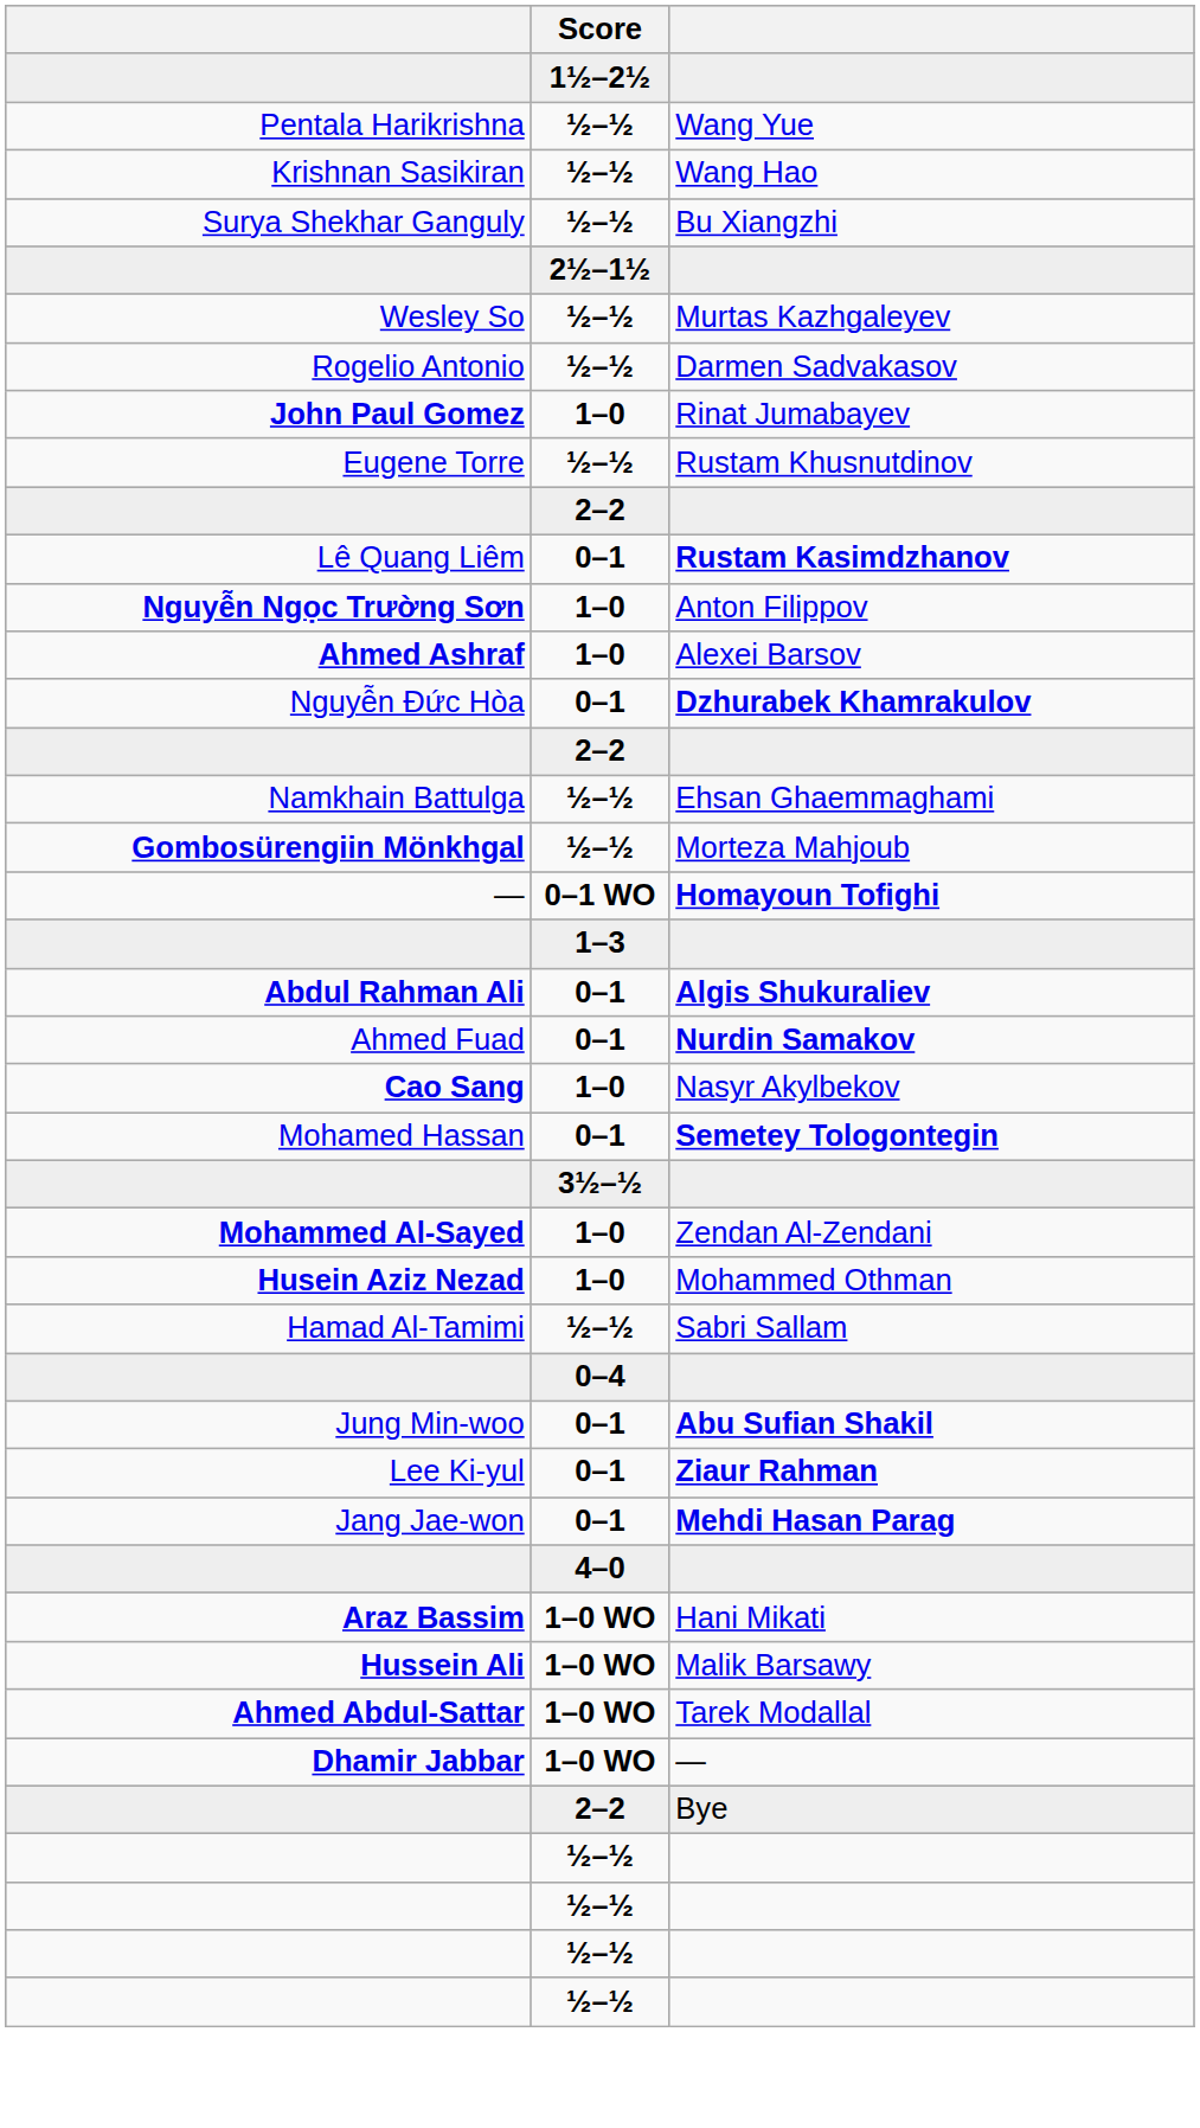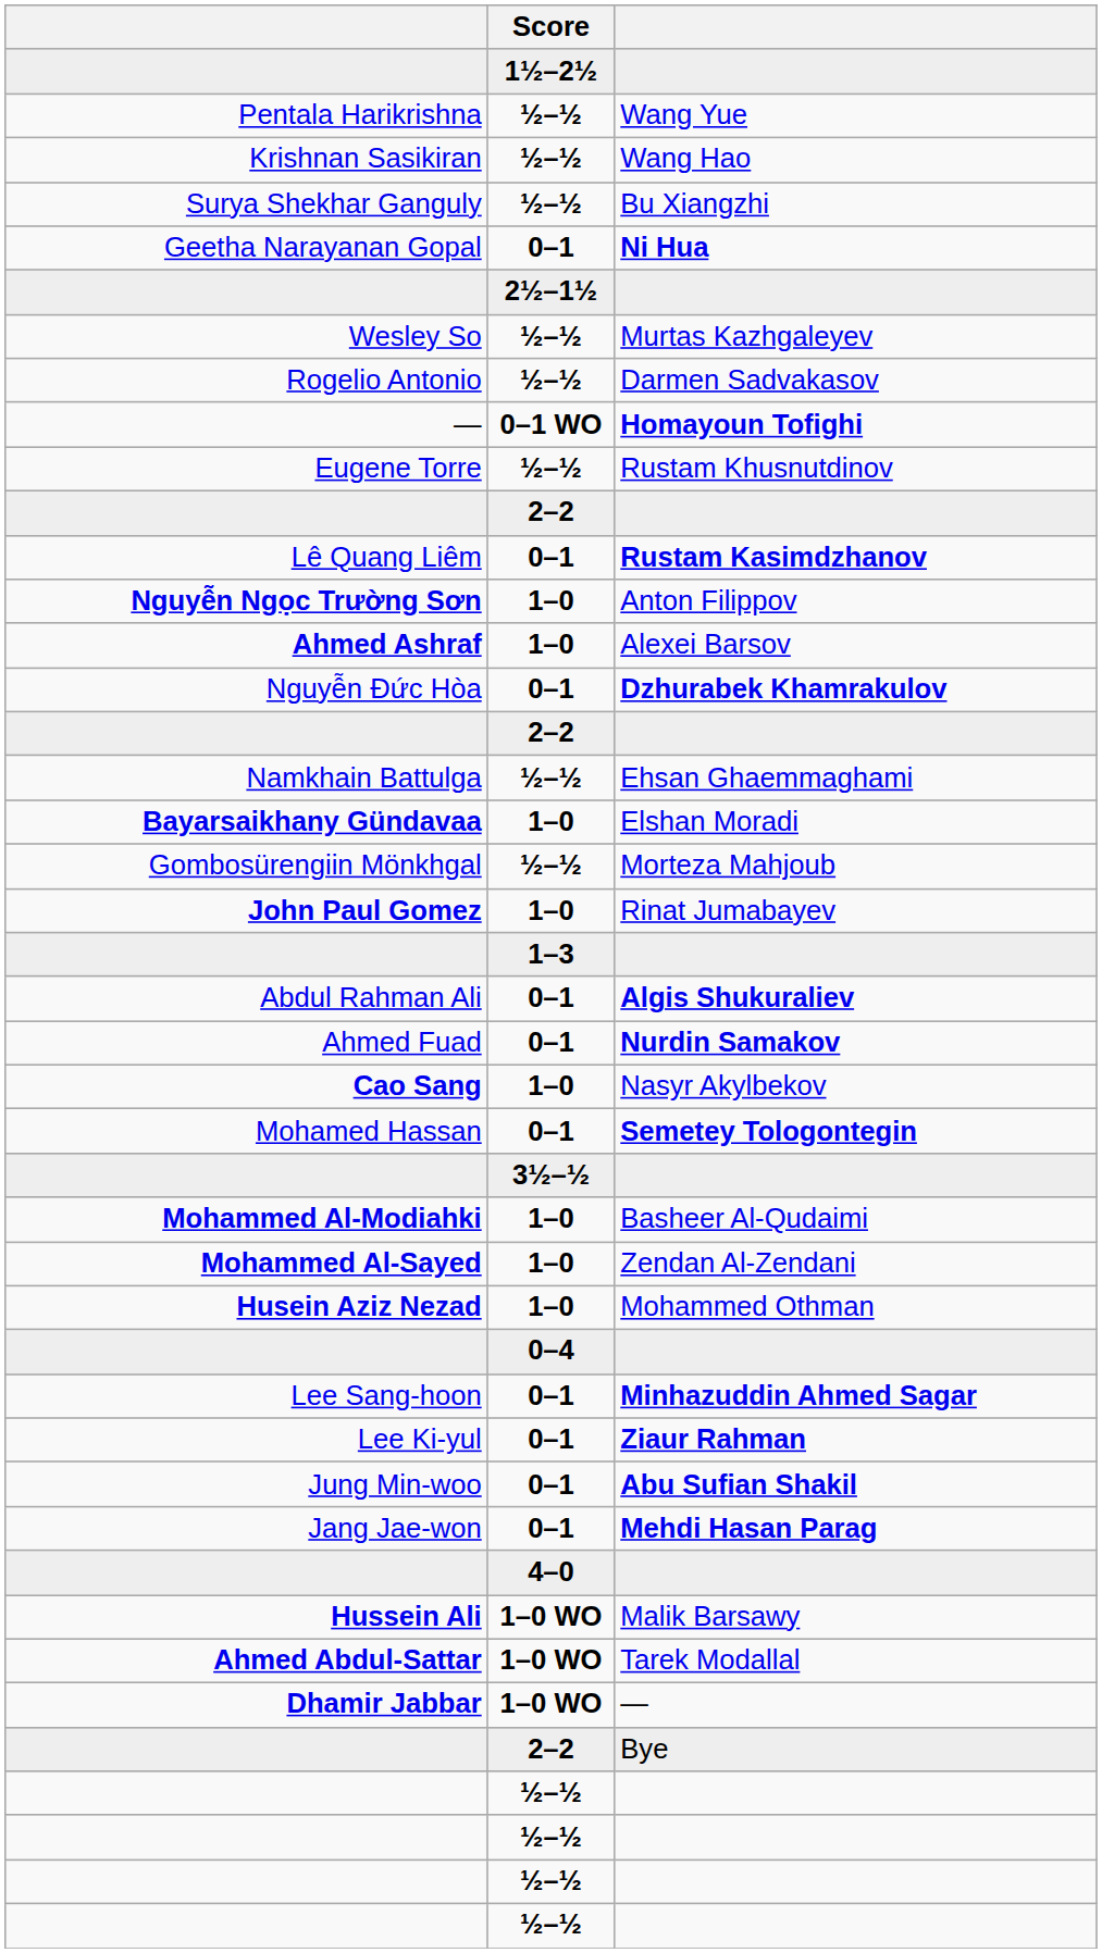 <table class="wikitable" style="text-align: center;">
 <tr>
 <th align="right" width="270"></th>
 <th width="65">Score</th>
 <th align="left" width="270"></th>
 </tr>
 <tr style="background:#eeeeee;">
 <td align=right></td>
 <td align=center><strong>1½–2½</strong></td>
 <td align=left><strong></strong></td>
 </tr>
 <tr>
 <td align=right><a href='#'>Pentala Harikrishna</a></td>
 <td align=center><strong>½–½</strong></td>
 <td align=left><a href='#'>Wang Yue</a></td>
 </tr>
 <tr>
 <td align=right><a href='#'>Krishnan Sasikiran</a></td>
 <td align=center><strong>½–½</strong></td>
 <td align=left><a href='#'>Wang Hao</a></td>
 </tr>
 <tr>
 <td align=right><a href='#'>Surya Shekhar Ganguly</a></td>
 <td align=center><strong>½–½</strong></td>
 <td align=left><a href='#'>Bu Xiangzhi</a></td>
 </tr>
+<tr>
+<td align=right><a href='#'>Geetha Narayanan Gopal</a></td>
+<td align=center><strong>0–1</strong></td>
+<td align=left><strong><a href='#'>Ni Hua</a></strong></td>
+</tr>
 <tr style="background:#eeeeee;">
 <td align=right><strong></strong></td>
 <td align=center><strong>2½–1½</strong></td>
 <td align=left></td>
 </tr>
 <tr>
 <td align=right><a href='#'>Wesley So</a></td>
 <td align=center><strong>½–½</strong></td>
 <td align=left><a href='#'>Murtas Kazhgaleyev</a></td>
 </tr>
 <tr>
 <td align=right><a href='#'>Rogelio Antonio</a></td>
 <td align=center><strong>½–½</strong></td>
 <td align=left><a href='#'>Darmen Sadvakasov</a></td>
 </tr>
 <tr>
-<td align=right><strong><a href='#'>John Paul Gomez</a></strong></td>
-<td align=center><strong>1–0</strong></td>
-<td align=left><a href='#'>Rinat Jumabayev</a></td>
+<td align=right>—</td>
+<td align=center><strong>0–1 WO</strong></td>
+<td align=left><strong><a href='#'>Homayoun Tofighi</a></strong></td>
 </tr>
 <tr>
 <td align=right><a href='#'>Eugene Torre</a></td>
 <td align=center><strong>½–½</strong></td>
 <td align=left><a href='#'>Rustam Khusnutdinov</a></td>
 </tr>
 <tr style="background:#eeeeee;">
 <td align=right></td>
 <td align=center><strong>2–2</strong></td>
 <td align=left></td>
 </tr>
 <tr>
 <td align=right><a href='#'>Lê Quang Liêm</a></td>
 <td align=center><strong>0–1</strong></td>
 <td align=left><strong><a href='#'>Rustam Kasimdzhanov</a></strong></td>
 </tr>
 <tr>
 <td align=right><strong><a href='#'>Nguyễn Ngọc Trường Sơn</a></strong></td>
 <td align=center><strong>1–0</strong></td>
 <td align=left><a href='#'>Anton Filippov</a></td>
 </tr>
 <tr>
 <td align=right><strong><a href='#'>Ahmed Ashraf</a></strong></td>
 <td align=center><strong>1–0</strong></td>
 <td align=left><a href='#'>Alexei Barsov</a></td>
 </tr>
 <tr>
 <td align=right><a href='#'>Nguyễn Đức Hòa</a></td>
 <td align=center><strong>0–1</strong></td>
 <td align=left><strong><a href='#'>Dzhurabek Khamrakulov</a></strong></td>
 </tr>
 <tr style="background:#eeeeee;">
 <td align=right></td>
 <td align=center><strong>2–2</strong></td>
 <td align=left></td>
 </tr>
 <tr>
 <td align=right><a href='#'>Namkhain Battulga</a></td>
 <td align=center><strong>½–½</strong></td>
 <td align=left><a href='#'>Ehsan Ghaemmaghami</a></td>
 </tr>
 <tr>
-<td align=right><strong><a href='#'>Gombosürengiin Mönkhgal</a></strong></td>
+<td align=right><strong><a href='#'>Bayarsaikhany Gündavaa</a></strong></td>
+<td align=center><strong>1–0</strong></td>
+<td align=left><a href='#'>Elshan Moradi</a></td>
+</tr>
+<tr>
+<td align=right><a href='#'>Gombosürengiin Mönkhgal</a></td>
 <td align=center><strong>½–½</strong></td>
 <td align=left><a href='#'>Morteza Mahjoub</a></td>
 </tr>
 <tr>
-<td align=right>—</td>
-<td align=center><strong>0–1 WO</strong></td>
-<td align=left><strong><a href='#'>Homayoun Tofighi</a></strong></td>
+<td align=right><strong><a href='#'>John Paul Gomez</a></strong></td>
+<td align=center><strong>1–0</strong></td>
+<td align=left><a href='#'>Rinat Jumabayev</a></td>
 </tr>
 <tr style="background:#eeeeee;">
 <td align=right></td>
 <td align=center><strong>1–3</strong></td>
 <td align=left><strong></strong></td>
 </tr>
 <tr>
-<td align=right><strong><a href='#'>Abdul Rahman Ali</a></strong></td>
+<td align=right><a href='#'>Abdul Rahman Ali</a></td>
 <td align=center><strong>0–1</strong></td>
 <td align=left><strong><a href='#'>Algis Shukuraliev</a></strong></td>
 </tr>
 <tr>
 <td align=right><a href='#'>Ahmed Fuad</a></td>
 <td align=center><strong>0–1</strong></td>
 <td align=left><strong><a href='#'>Nurdin Samakov</a></strong></td>
 </tr>
 <tr>
 <td align=right><strong><a href='#'>Cao Sang</a></strong></td>
 <td align=center><strong>1–0</strong></td>
 <td align=left><a href='#'>Nasyr Akylbekov</a></td>
 </tr>
 <tr>
 <td align=right><a href='#'>Mohamed Hassan</a></td>
 <td align=center><strong>0–1</strong></td>
 <td align=left><strong><a href='#'>Semetey Tologontegin</a></strong></td>
 </tr>
 <tr style="background:#eeeeee;">
 <td align=right><strong></strong></td>
 <td align=center><strong>3½–½</strong></td>
 <td align=left></td>
 </tr>
 <tr>
+<td align=right><strong><a href='#'>Mohammed Al-Modiahki</a></strong></td>
+<td align=center><strong>1–0</strong></td>
+<td align=left><a href='#'>Basheer Al-Qudaimi</a></td>
+</tr>
+<tr>
 <td align=right><strong><a href='#'>Mohammed Al-Sayed</a></strong></td>
 <td align=center><strong>1–0</strong></td>
 <td align=left><a href='#'>Zendan Al-Zendani</a></td>
 </tr>
 <tr>
 <td align=right><strong><a href='#'>Husein Aziz Nezad</a></strong></td>
 <td align=center><strong>1–0</strong></td>
 <td align=left><a href='#'>Mohammed Othman</a></td>
 </tr>
-<tr>
-<td align=right><a href='#'>Hamad Al-Tamimi</a></td>
-<td align=center><strong>½–½</strong></td>
-<td align=left><a href='#'>Sabri Sallam</a></td>
-</tr>
 <tr style="background:#eeeeee;">
 <td align=right></td>
 <td align=center><strong>0–4</strong></td>
 <td align=left><strong></strong></td>
 </tr>
 <tr>
-<td align=right><a href='#'>Jung Min-woo</a></td>
+<td align=right><a href='#'>Lee Sang-hoon</a></td>
 <td align=center><strong>0–1</strong></td>
-<td align=left><strong><a href='#'>Abu Sufian Shakil</a></strong></td>
+<td align=left><strong><a href='#'>Minhazuddin Ahmed Sagar</a></strong></td>
 </tr>
 <tr>
 <td align=right><a href='#'>Lee Ki-yul</a></td>
 <td align=center><strong>0–1</strong></td>
 <td align=left><strong><a href='#'>Ziaur Rahman</a></strong></td>
+</tr>
+<tr>
+<td align=right><a href='#'>Jung Min-woo</a></td>
+<td align=center><strong>0–1</strong></td>
+<td align=left><strong><a href='#'>Abu Sufian Shakil</a></strong></td>
 </tr>
 <tr>
 <td align=right><a href='#'>Jang Jae-won</a></td>
 <td align=center><strong>0–1</strong></td>
 <td align=left><strong><a href='#'>Mehdi Hasan Parag</a></strong></td>
 </tr>
 <tr style="background:#eeeeee;">
 <td align=right><strong></strong></td>
 <td align=center><strong>4–0</strong></td>
 <td align=left></td>
-</tr>
-<tr>
-<td align=right><strong><a href='#'>Araz Bassim</a></strong></td>
-<td align=center><strong>1–0 WO</strong></td>
-<td align=left><a href='#'>Hani Mikati</a></td>
 </tr>
 <tr>
 <td align=right><strong><a href='#'>Hussein Ali</a></strong></td>
 <td align=center><strong>1–0 WO</strong></td>
 <td align=left><a href='#'>Malik Barsawy</a></td>
 </tr>
 <tr>
 <td align=right><strong><a href='#'>Ahmed Abdul-Sattar</a></strong></td>
 <td align=center><strong>1–0 WO</strong></td>
 <td align=left><a href='#'>Tarek Modallal</a></td>
 </tr>
 <tr>
 <td align=right><strong><a href='#'>Dhamir Jabbar</a></strong></td>
 <td align=center><strong>1–0 WO</strong></td>
 <td align=left>—</td>
 </tr>
 <tr style="background:#eeeeee;">
 <td align=right></td>
 <td align=center><strong>2–2</strong></td>
 <td align=left>Bye</td>
 </tr>
 <tr>
 <td align=right></td>
 <td align=center><strong>½–½</strong></td>
 <td align=left></td>
 </tr>
 <tr>
 <td align=right></td>
 <td align=center><strong>½–½</strong></td>
 <td align=left></td>
 </tr>
 <tr>
 <td align=right></td>
 <td align=center><strong>½–½</strong></td>
 <td align=left></td>
 </tr>
 <tr>
 <td align=right></td>
 <td align=center><strong>½–½</strong></td>
 <td align=left></td>
 </tr>
 </table>
